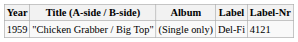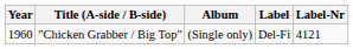 <table class="wikitable">
 <tr>
 <th>Year</th>
 <th>Title (A-side / B-side)</th>
 <th>Album</th>
 <th>Label</th>
 <th>Label-Nr</th>
 </tr>
 <tr>
-<td>1959</td>
+<td>1960</td>
 <td>"Chicken Grabber / Big Top"</td>
 <td>(Single only)</td>
 <td>Del-Fi</td>
 <td>4121</td>
 </tr>
 </table>
